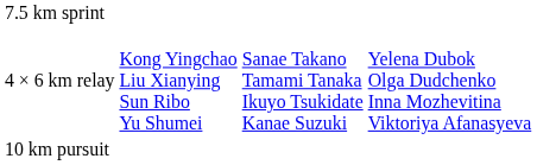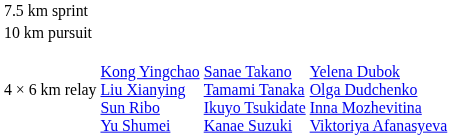 <table>
 <tr>
 <td>7.5 km sprint<br></td>
+<td></td>
+<td></td>
+<td></td>
+</tr>
+<tr>
+<td>10 km pursuit<br></td>
 <td></td>
 <td></td>
 <td></td>
 </tr>
 <tr>
 <td>4 × 6 km relay<br></td>
 <td><br><a href='#'>Kong Yingchao</a><br><a href='#'>Liu Xianying</a><br><a href='#'>Sun Ribo</a><br><a href='#'>Yu Shumei</a></td>
 <td><br><a href='#'>Sanae Takano</a><br><a href='#'>Tamami Tanaka</a><br><a href='#'>Ikuyo Tsukidate</a><br><a href='#'>Kanae Suzuki</a></td>
 <td><br><a href='#'>Yelena Dubok</a><br><a href='#'>Olga Dudchenko</a><br><a href='#'>Inna Mozhevitina</a><br><a href='#'>Viktoriya Afanasyeva</a></td>
 </tr>
-<tr>
-<td>10 km pursuit<br></td>
-<td></td>
-<td></td>
-<td></td>
-</tr>
 </table>
